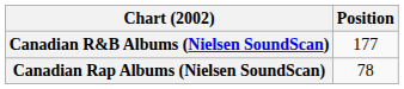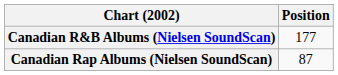 <table class="wikitable plainrowheaders sortable" style="text-align:center;">
 <tr>
 <th scope="col">Chart (2002)</th>
 <th scope="col">Position</th>
 </tr>
 <tr>
 <th scope="row">Canadian R&B Albums (<a href='#'>Nielsen SoundScan</a>)</th>
 <td>177</td>
 </tr>
 <tr>
 <th scope="row">Canadian Rap Albums (Nielsen SoundScan)</th>
-<td>78</td>
+<td>87</td>
 </tr>
 </table>
